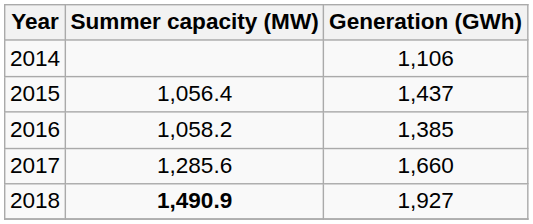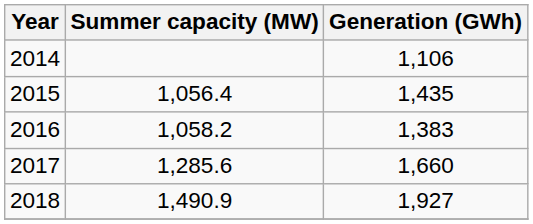 <table class="wikitable" style="text-align:center">
 <tr>
 <th>Year</th>
 <th>Summer capacity (MW)</th>
 <th>Generation (GWh)</th>
 </tr>
 <tr !>
 <td>2014</td>
 <td></td>
 <td>1,106</td>
 </tr>
 <tr>
 <td>2015</td>
 <td>1,056.4</td>
-<td>1,437</td>
+<td>1,435</td>
 </tr>
 <tr>
 <td>2016</td>
 <td>1,058.2</td>
-<td>1,385</td>
+<td>1,383</td>
 </tr>
 <tr>
 <td>2017</td>
 <td>1,285.6</td>
 <td>1,660</td>
 </tr>
 <tr>
 <td>2018</td>
-<td><strong>1,490.9</strong></td>
+<td>1,490.9</td>
 <td>1,927</td>
 </tr>
 <tr>
 </tr>
 </table>
